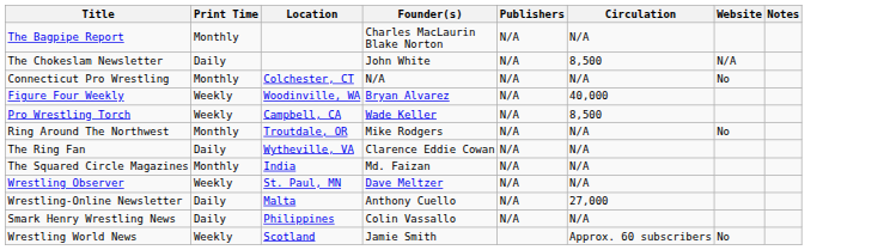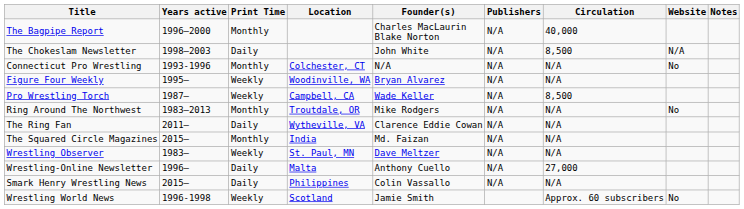 <table class="sortable wikitable">
 <tr>
 <th>Title</th>
+<th>Years active</th>
 <th>Print Time</th>
 <th>Location</th>
 <th>Founder(s)</th>
 <th>Publishers</th>
 <th>Circulation</th>
 <th>Website</th>
 <th>Notes</th>
 </tr>
 <tr>
 <td><a href='#'>The Bagpipe Report</a></td>
+<td>1996–2000</td>
 <td>Monthly</td>
 <td></td>
 <td>Charles MacLaurin<br>Blake Norton</td>
 <td>N/A</td>
-<td>N/A</td>
+<td>40,000</td>
 <td></td>
 <td></td>
 </tr>
 <tr>
 <td>The Chokeslam Newsletter</td>
+<td>1998–2003</td>
 <td>Daily</td>
 <td></td>
 <td>John White</td>
 <td>N/A</td>
 <td>8,500</td>
 <td>N/A</td>
 <td></td>
 </tr>
 <tr>
 <td>Connecticut Pro Wrestling</td>
+<td>1993-1996</td>
 <td>Monthly</td>
 <td> <a href='#'>Colchester, CT</a></td>
 <td>N/A</td>
 <td>N/A</td>
 <td>N/A</td>
 <td>No</td>
 <td></td>
 </tr>
 <tr>
 <td><a href='#'>Figure Four Weekly</a></td>
+<td>1995–</td>
 <td>Weekly</td>
 <td> <a href='#'>Woodinville, WA</a></td>
 <td><a href='#'>Bryan Alvarez</a></td>
 <td>N/A</td>
-<td>40,000</td>
+<td>N/A</td>
 <td></td>
 <td></td>
 </tr>
 <tr>
 <td><a href='#'>Pro Wrestling Torch</a></td>
+<td>1987–</td>
 <td>Weekly</td>
 <td> <a href='#'>Campbell, CA</a></td>
 <td><a href='#'>Wade Keller</a></td>
 <td>N/A</td>
 <td>8,500</td>
 <td></td>
 <td></td>
 </tr>
 <tr>
 <td>Ring Around The Northwest</td>
+<td>1983–2013</td>
 <td>Monthly</td>
 <td> <a href='#'>Troutdale, OR</a></td>
 <td>Mike Rodgers</td>
 <td>N/A</td>
 <td>N/A</td>
 <td>No</td>
 <td></td>
 </tr>
 <tr>
 <td>The Ring Fan</td>
+<td>2011–</td>
 <td>Daily</td>
 <td> <a href='#'>Wytheville, VA</a></td>
 <td>Clarence Eddie Cowan</td>
 <td>N/A</td>
 <td>N/A</td>
 <td></td>
 <td></td>
 </tr>
 <tr>
 <td>The Squared Circle Magazines</td>
+<td>2015–</td>
 <td>Monthly</td>
 <td> <a href='#'>India</a></td>
 <td>Md. Faizan</td>
 <td>N/A</td>
 <td>N/A</td>
 <td></td>
 <td></td>
 </tr>
 <tr>
 <td><a href='#'>Wrestling Observer</a></td>
+<td>1983–</td>
 <td>Weekly</td>
 <td> <a href='#'>St. Paul, MN</a></td>
 <td><a href='#'>Dave Meltzer</a></td>
 <td>N/A</td>
 <td>N/A</td>
 <td></td>
 <td></td>
 </tr>
 <tr>
 <td>Wrestling-Online Newsletter</td>
+<td>1996–</td>
 <td>Daily</td>
 <td> <a href='#'>Malta</a></td>
 <td>Anthony Cuello</td>
 <td>N/A</td>
 <td>27,000</td>
 <td></td>
 <td></td>
 </tr>
 <tr>
 <td>Smark Henry Wrestling News</td>
+<td>2015–</td>
 <td>Daily</td>
 <td> <a href='#'>Philippines</a></td>
 <td>Colin Vassallo</td>
 <td>N/A</td>
 <td>N/A</td>
 <td></td>
 <td></td>
 </tr>
 <tr>
 <td>Wrestling World News</td>
+<td>1996-1998</td>
 <td>Weekly</td>
 <td> <a href='#'>Scotland</a></td>
 <td>Jamie Smith</td>
 <td></td>
 <td>Approx. 60 subscribers</td>
 <td>No</td>
 <td></td>
 </tr>
 </table>
